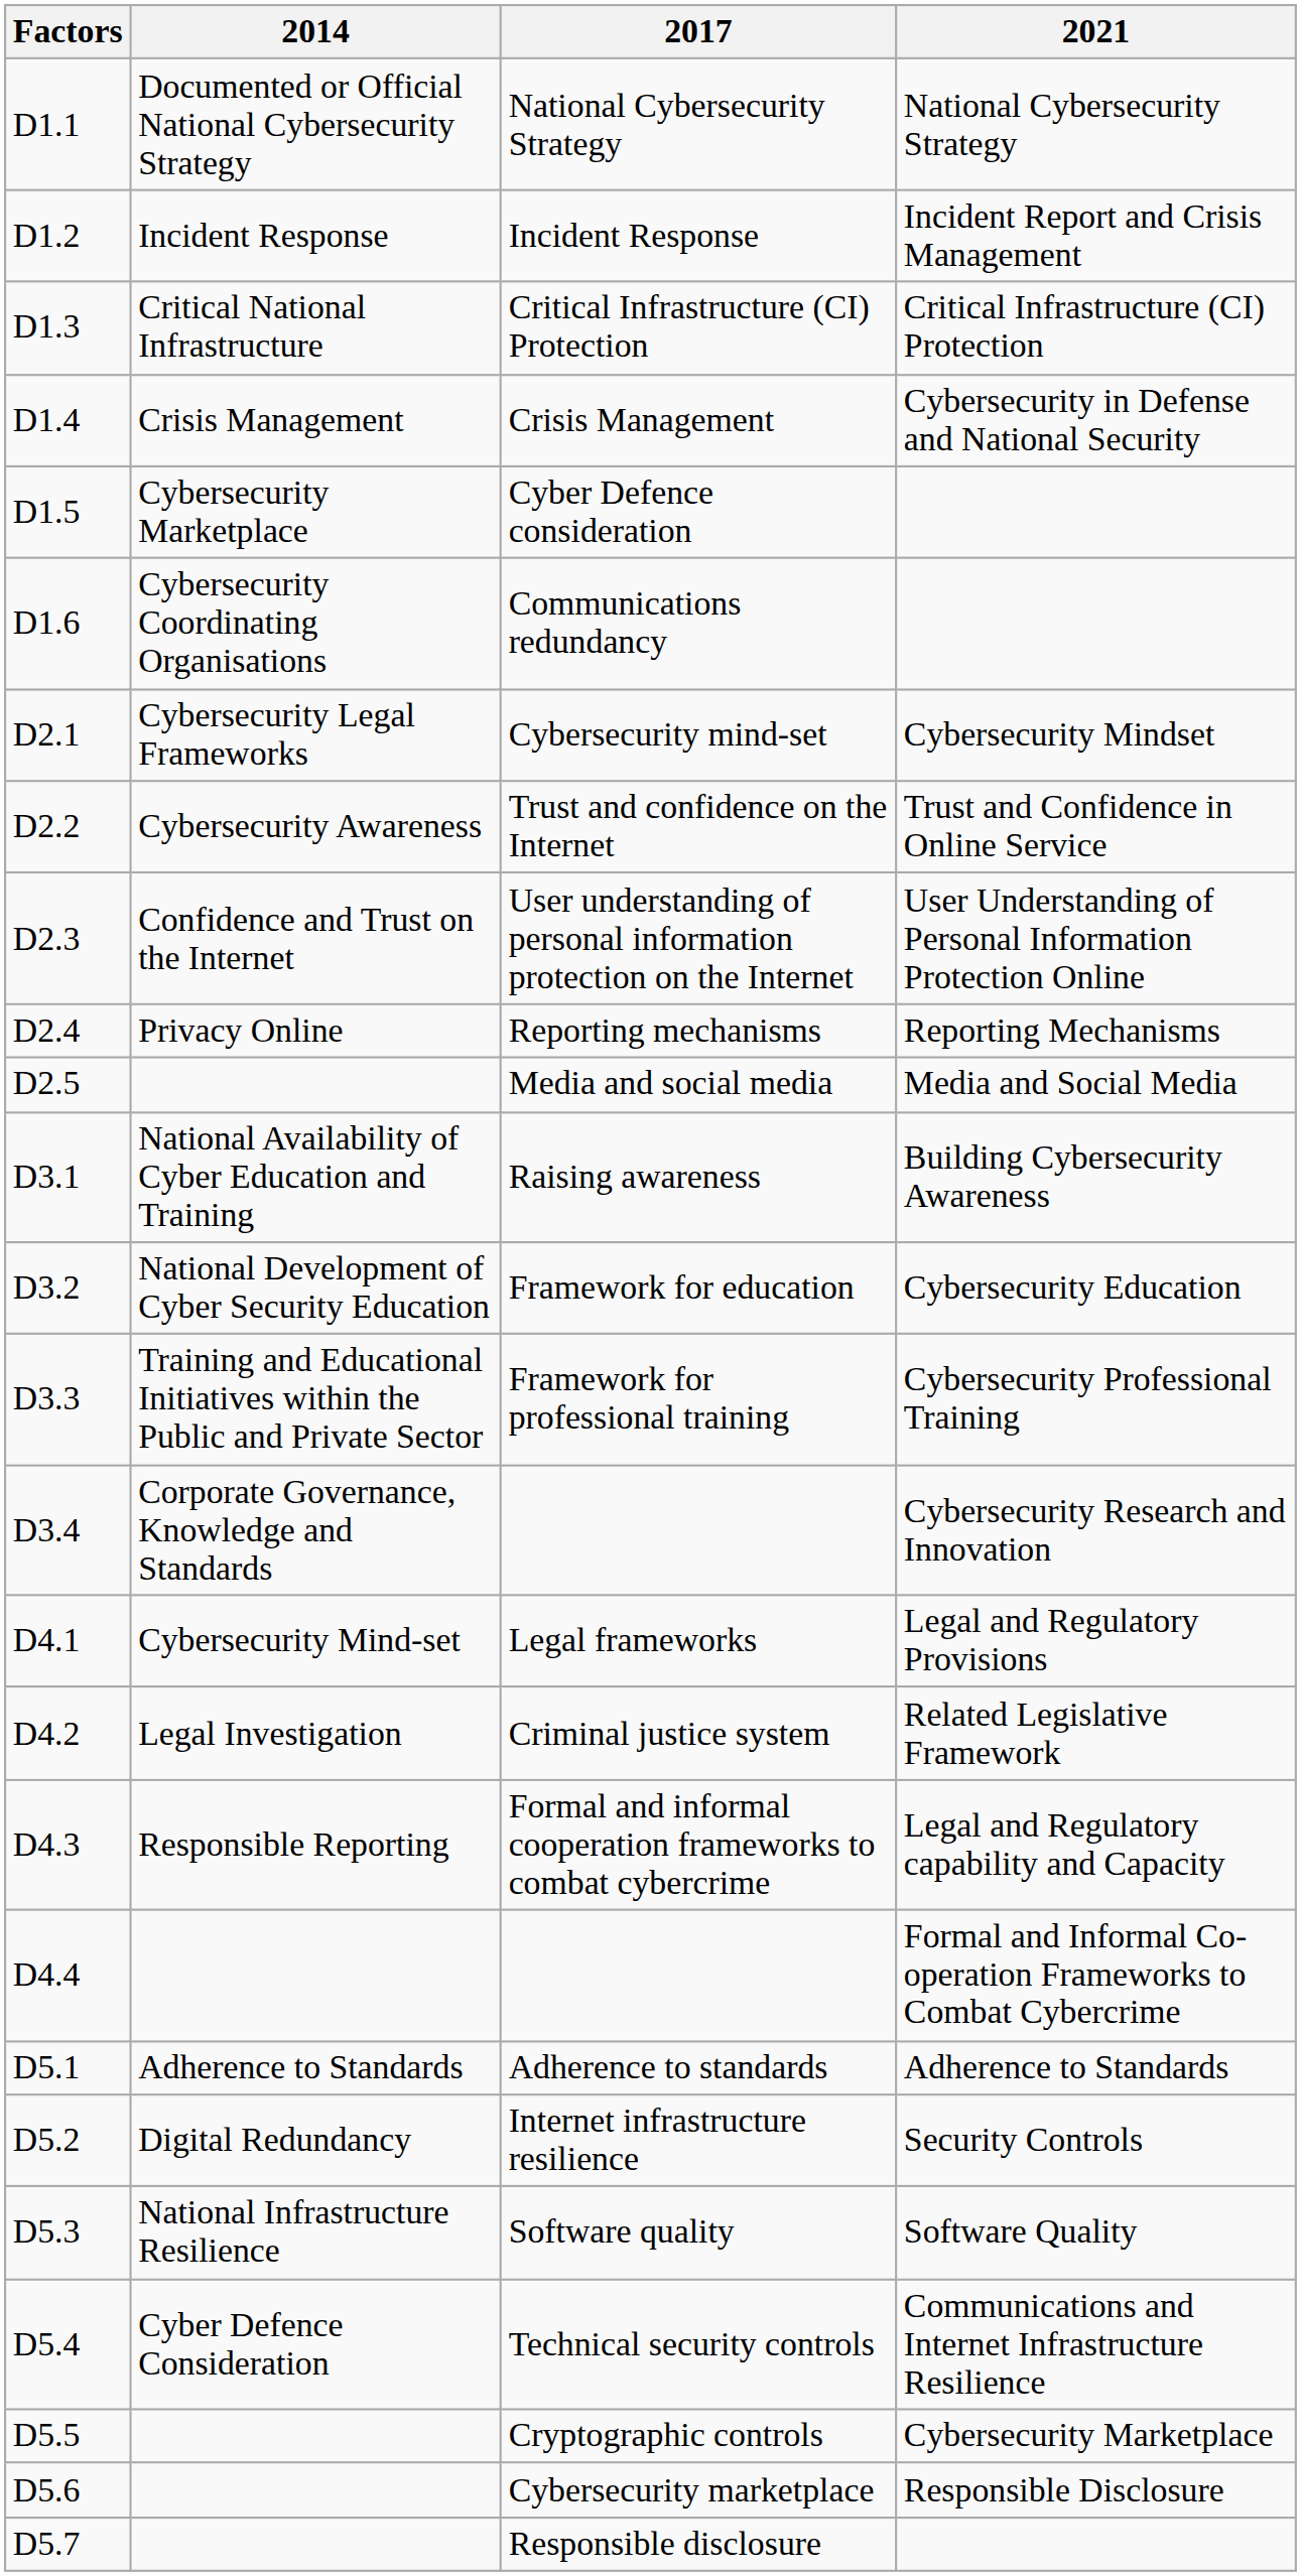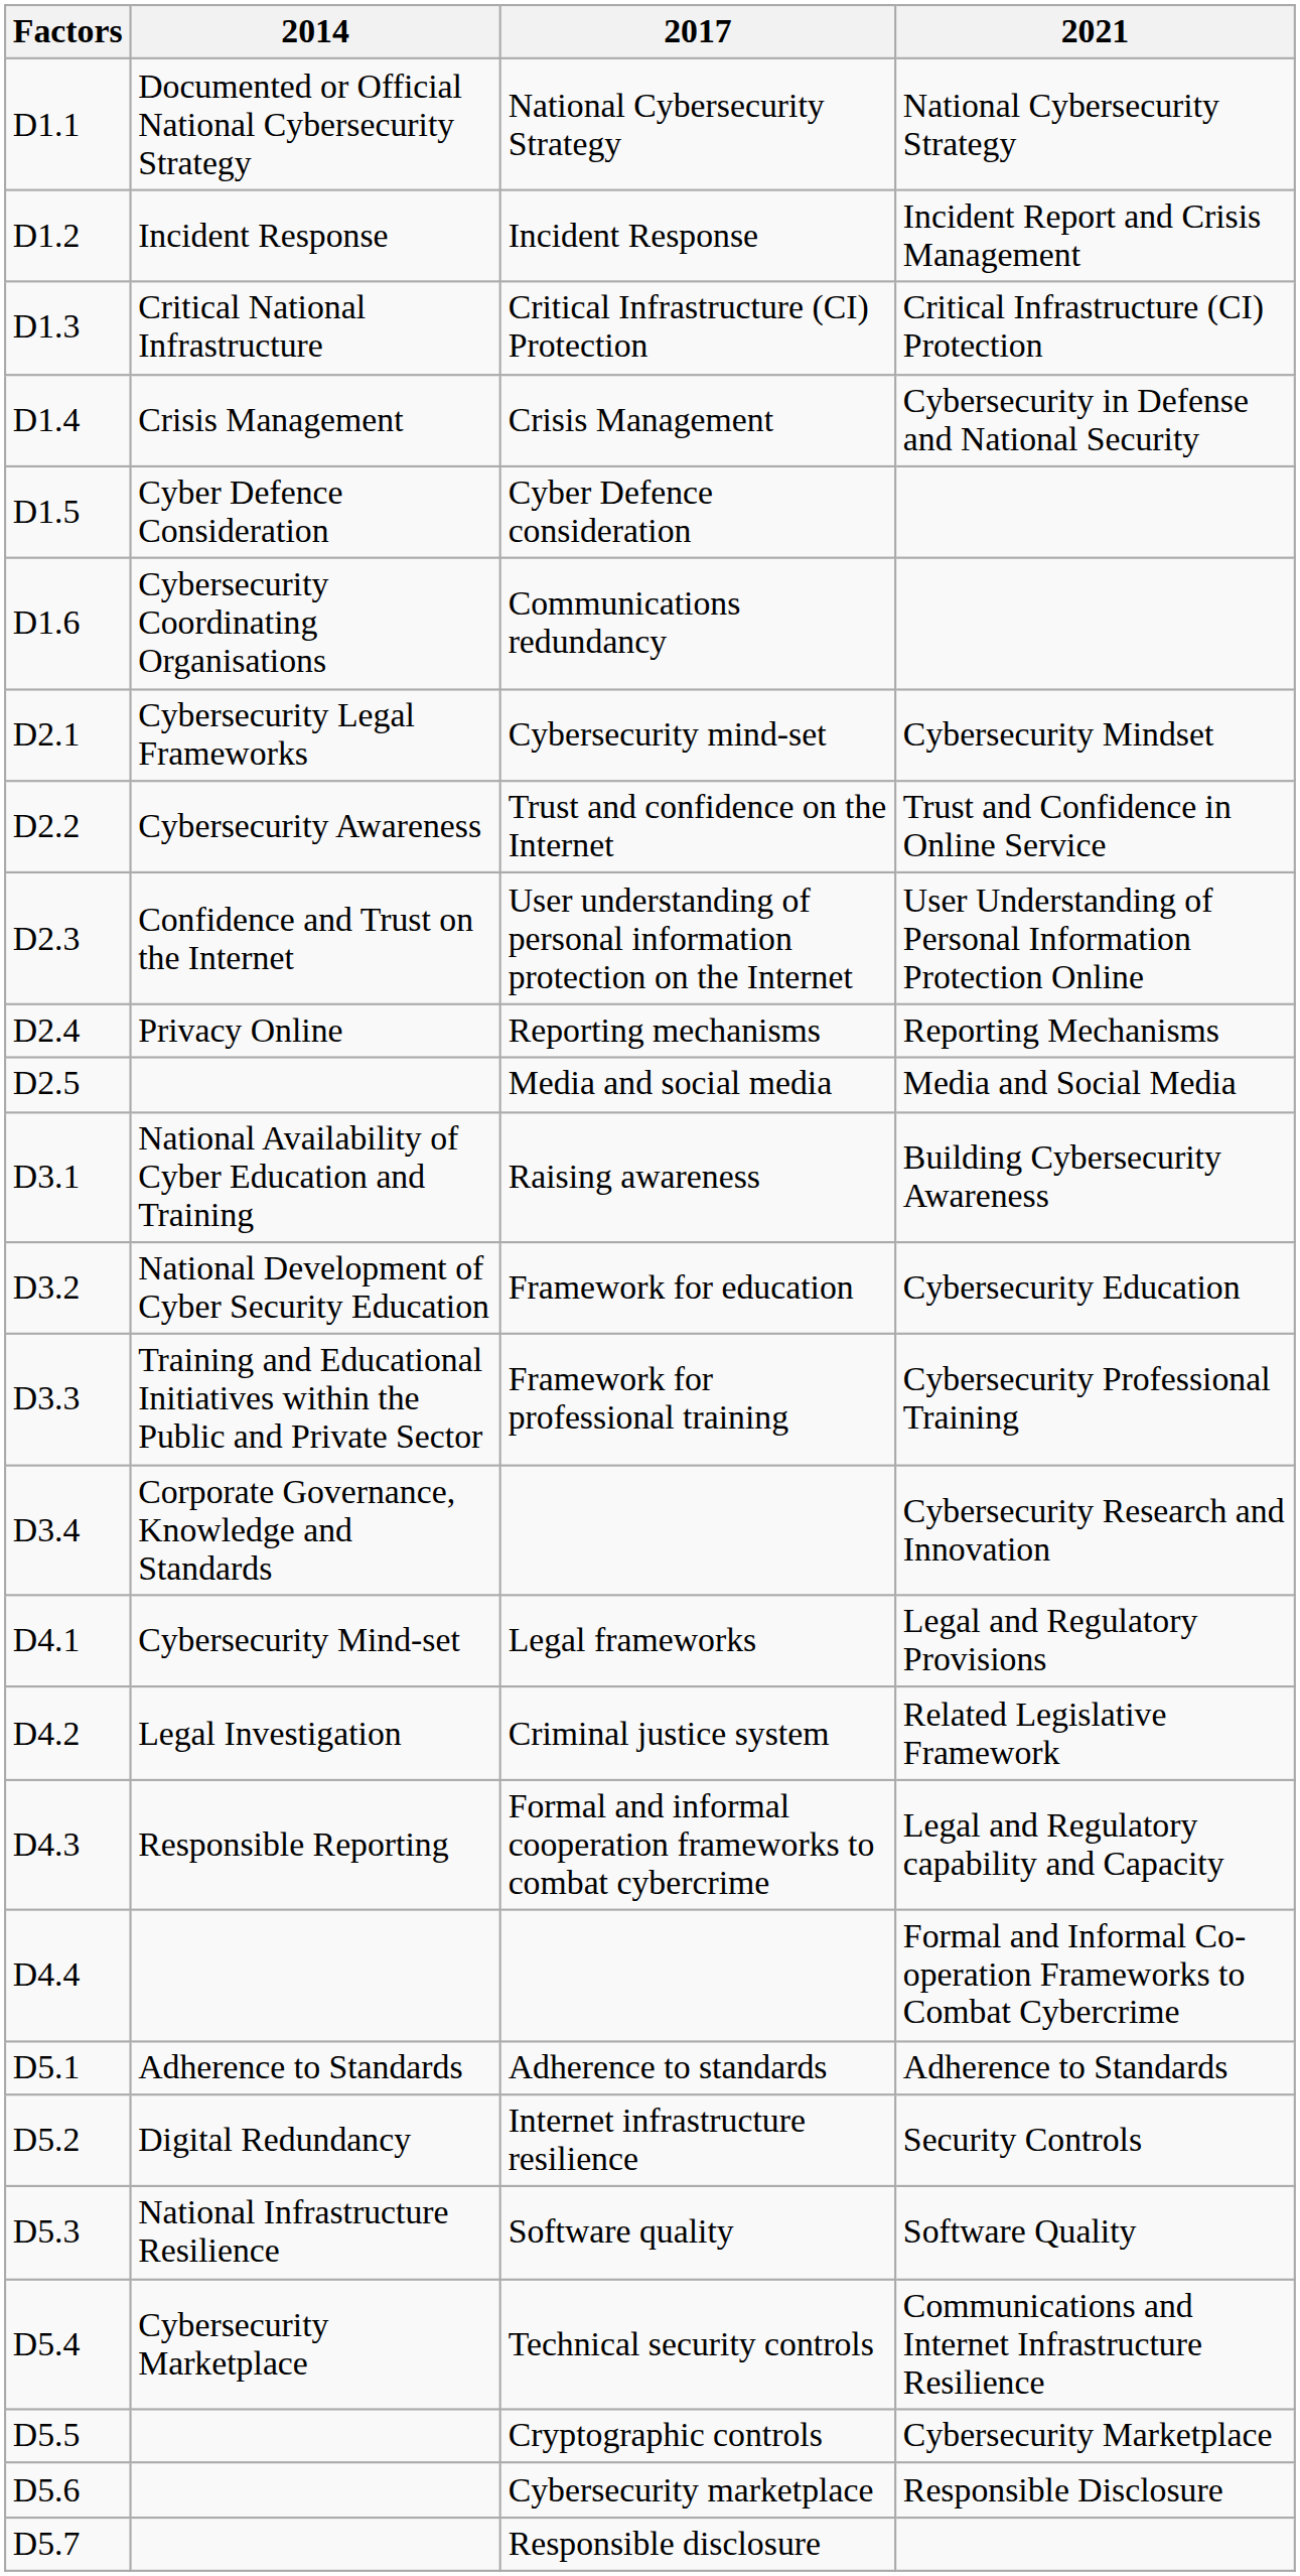 <table class="wikitable">
 <tr>
 <th>Factors</th>
 <th>2014</th>
 <th>2017</th>
 <th>2021</th>
 </tr>
 <tr>
 <td>D1.1</td>
 <td>Documented or Official National Cybersecurity Strategy</td>
 <td>National Cybersecurity Strategy</td>
 <td>National Cybersecurity Strategy</td>
 </tr>
 <tr>
 <td>D1.2</td>
 <td>Incident Response</td>
 <td>Incident Response</td>
 <td>Incident Report and Crisis Management</td>
 </tr>
 <tr>
 <td>D1.3</td>
 <td>Critical National Infrastructure</td>
 <td>Critical Infrastructure (CI) Protection</td>
 <td>Critical Infrastructure (CI) Protection</td>
 </tr>
 <tr>
 <td>D1.4</td>
 <td>Crisis Management</td>
 <td>Crisis Management</td>
 <td>Cybersecurity in Defense and National Security</td>
 </tr>
 <tr>
 <td>D1.5</td>
-<td>Cybersecurity Marketplace</td>
+<td>Cyber Defence Consideration</td>
 <td>Cyber Defence consideration</td>
 <td></td>
 </tr>
 <tr>
 <td>D1.6</td>
 <td>Cybersecurity Coordinating Organisations</td>
 <td>Communications redundancy</td>
 <td></td>
 </tr>
 <tr>
 <td>D2.1</td>
 <td>Cybersecurity Legal Frameworks</td>
 <td>Cybersecurity mind-set</td>
 <td>Cybersecurity Mindset</td>
 </tr>
 <tr>
 <td>D2.2</td>
 <td>Cybersecurity Awareness</td>
 <td>Trust and confidence on the Internet</td>
 <td>Trust and Confidence in Online Service</td>
 </tr>
 <tr>
 <td>D2.3</td>
 <td>Confidence and Trust on the Internet</td>
 <td>User understanding of personal information protection on the Internet</td>
 <td>User Understanding of Personal Information Protection Online</td>
 </tr>
 <tr>
 <td>D2.4</td>
 <td>Privacy Online</td>
 <td>Reporting mechanisms</td>
 <td>Reporting Mechanisms</td>
 </tr>
 <tr>
 <td>D2.5</td>
 <td></td>
 <td>Media and social media</td>
 <td>Media and Social Media</td>
 </tr>
 <tr>
 <td>D3.1</td>
 <td>National Availability of Cyber Education and Training</td>
 <td>Raising awareness</td>
 <td>Building Cybersecurity Awareness</td>
 </tr>
 <tr>
 <td>D3.2</td>
 <td>National Development of Cyber Security Education</td>
 <td>Framework for education</td>
 <td>Cybersecurity Education</td>
 </tr>
 <tr>
 <td>D3.3</td>
 <td>Training and Educational Initiatives within the Public and Private Sector</td>
 <td>Framework for professional training</td>
 <td>Cybersecurity Professional Training</td>
 </tr>
 <tr>
 <td>D3.4</td>
 <td>Corporate Governance, Knowledge and Standards</td>
 <td></td>
 <td>Cybersecurity Research and Innovation</td>
 </tr>
 <tr>
 <td>D4.1</td>
 <td>Cybersecurity Mind-set</td>
 <td>Legal frameworks</td>
 <td>Legal and Regulatory Provisions</td>
 </tr>
 <tr>
 <td>D4.2</td>
 <td>Legal Investigation</td>
 <td>Criminal justice system</td>
 <td>Related Legislative Framework</td>
 </tr>
 <tr>
 <td>D4.3</td>
 <td>Responsible Reporting</td>
 <td>Formal and informal cooperation frameworks to combat cybercrime</td>
 <td>Legal and Regulatory capability and Capacity</td>
 </tr>
 <tr>
 <td>D4.4</td>
 <td></td>
 <td></td>
 <td>Formal and Informal Co-operation Frameworks to Combat Cybercrime</td>
 </tr>
 <tr>
 <td>D5.1</td>
 <td>Adherence to Standards</td>
 <td>Adherence to standards</td>
 <td>Adherence to Standards</td>
 </tr>
 <tr>
 <td>D5.2</td>
 <td>Digital Redundancy</td>
 <td>Internet infrastructure resilience</td>
 <td>Security Controls</td>
 </tr>
 <tr>
 <td>D5.3</td>
 <td>National Infrastructure Resilience</td>
 <td>Software quality</td>
 <td>Software Quality</td>
 </tr>
 <tr>
 <td>D5.4</td>
-<td>Cyber Defence Consideration</td>
+<td>Cybersecurity Marketplace</td>
 <td>Technical security controls</td>
 <td>Communications and Internet Infrastructure Resilience</td>
 </tr>
 <tr>
 <td>D5.5</td>
 <td></td>
 <td>Cryptographic controls</td>
 <td>Cybersecurity Marketplace</td>
 </tr>
 <tr>
 <td>D5.6</td>
 <td></td>
 <td>Cybersecurity marketplace</td>
 <td>Responsible Disclosure</td>
 </tr>
 <tr>
 <td>D5.7</td>
 <td></td>
 <td>Responsible disclosure</td>
 <td></td>
 </tr>
 </table>
